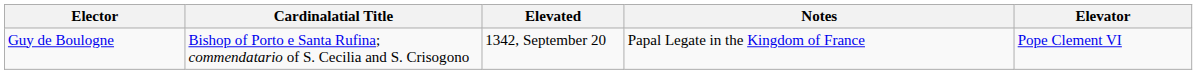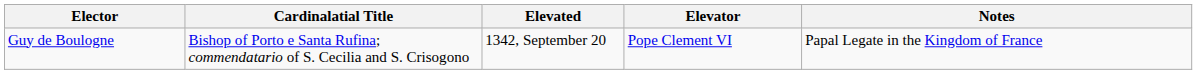 <table class="wikitable sortable" style="width:100%">
 <tr>
 <th width="*">Elector</th>
 <th width="25%">Cardinalatial Title</th>
 <th width="12%">Elevated</th>
+<th width="*">Elevator</th>
 <th width="*">Notes</th>
-<th width="*">Elevator</th>
 </tr>
 <tr valign="top">
 <td><a href='#'>Guy de Boulogne</a></td>
 <td><a href='#'>Bishop of Porto e Santa Rufina</a>; <em>commendatario</em> of S. Cecilia and S. Crisogono</td>
 <td>1342, September 20</td>
+<td><a href='#'>Pope Clement VI</a></td>
 <td>Papal Legate in the <a href='#'>Kingdom of France</a></td>
-<td><a href='#'>Pope Clement VI</a></td>
 </tr>
 </table>
